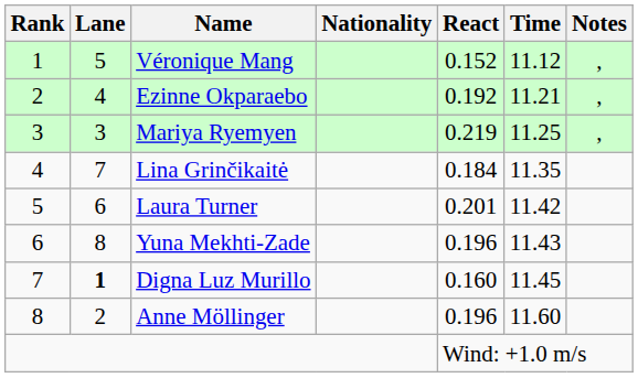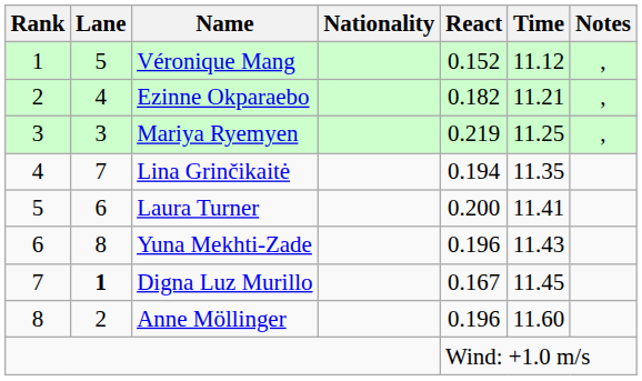 <table class="wikitable sortable" style="text-align:center">
 <tr>
 <th>Rank</th>
 <th>Lane</th>
 <th>Name</th>
 <th>Nationality</th>
 <th>React</th>
 <th>Time</th>
 <th>Notes</th>
 </tr>
 <tr bgcolor=ccffcc>
 <td>1</td>
 <td>5</td>
 <td align="left"><a href='#'>Véronique Mang</a></td>
 <td align=left></td>
 <td>0.152</td>
 <td>11.12</td>
 <td>, </td>
 </tr>
 <tr bgcolor=ccffcc>
 <td>2</td>
 <td>4</td>
 <td align="left"><a href='#'>Ezinne Okparaebo</a></td>
 <td align=left></td>
-<td>0.192</td>
+<td>0.182</td>
 <td>11.21</td>
 <td>, </td>
 </tr>
 <tr bgcolor=ccffcc>
 <td>3</td>
 <td>3</td>
 <td align="left"><a href='#'>Mariya Ryemyen</a></td>
 <td align=left></td>
 <td>0.219</td>
 <td>11.25</td>
 <td>, </td>
 </tr>
 <tr>
 <td>4</td>
 <td>7</td>
 <td align="left"><a href='#'>Lina Grinčikaitė</a></td>
 <td align=left></td>
-<td>0.184</td>
+<td>0.194</td>
 <td>11.35</td>
 <td></td>
 </tr>
 <tr>
 <td>5</td>
 <td>6</td>
 <td align="left"><a href='#'>Laura Turner</a></td>
 <td align=left></td>
-<td>0.201</td>
-<td>11.42</td>
+<td>0.200</td>
+<td>11.41</td>
 <td></td>
 </tr>
 <tr>
 <td>6</td>
 <td>8</td>
 <td align="left"><a href='#'>Yuna Mekhti-Zade</a></td>
 <td align=left></td>
 <td>0.196</td>
 <td>11.43</td>
 <td></td>
 </tr>
 <tr>
 <td>7</td>
 <td><strong>1</strong></td>
 <td align="left"><a href='#'>Digna Luz Murillo</a></td>
 <td align=left></td>
-<td>0.160</td>
+<td>0.167</td>
 <td>11.45</td>
 <td></td>
 </tr>
 <tr>
 <td>8</td>
 <td>2</td>
 <td align="left"><a href='#'>Anne Möllinger</a></td>
 <td align=left></td>
 <td>0.196</td>
 <td>11.60</td>
 <td></td>
 </tr>
 <tr>
 <td colspan=4></td>
 <td colspan=3 align=left>Wind: +1.0 m/s</td>
 </tr>
 </table>
